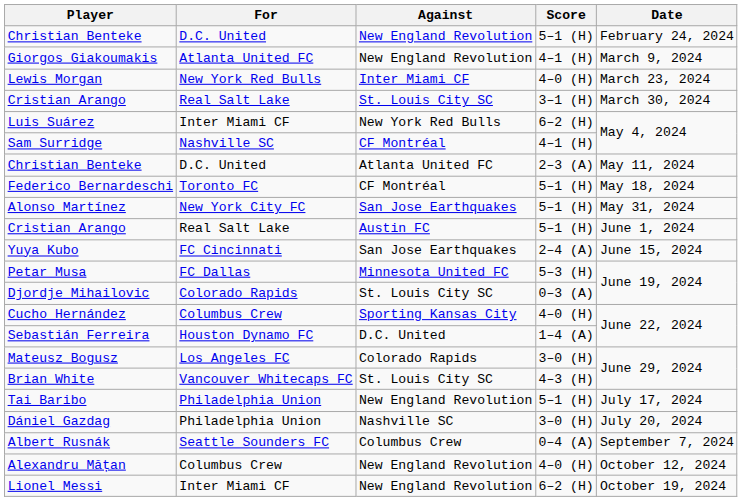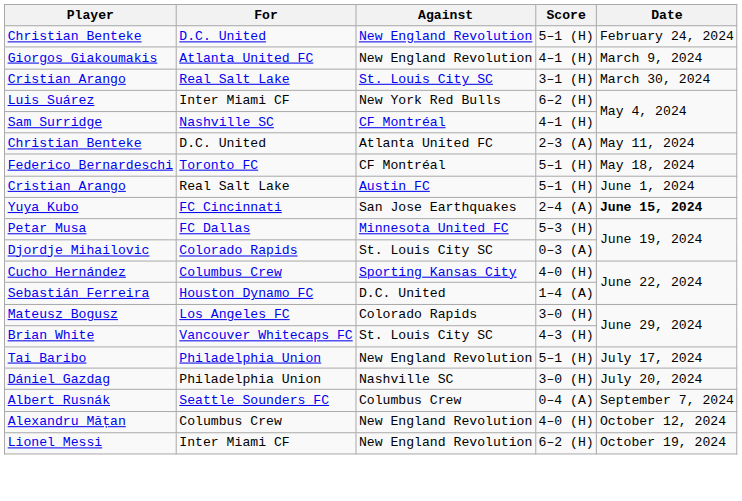 <table class="wikitable">
 <tr>
 <th>Player</th>
 <th>For</th>
 <th>Against</th>
 <th>Score</th>
 <th>Date</th>
 </tr>
 <tr>
 <td> <a href='#'>Christian Benteke</a></td>
 <td><a href='#'>D.C. United</a></td>
 <td><a href='#'>New England Revolution</a></td>
 <td>5–1 (H)</td>
 <td>February 24, 2024</td>
 </tr>
 <tr>
 <td> <a href='#'>Giorgos Giakoumakis</a></td>
 <td><a href='#'>Atlanta United FC</a></td>
 <td>New England Revolution</td>
 <td>4–1 (H)</td>
 <td>March 9, 2024</td>
-</tr>
-<tr>
-<td> <a href='#'>Lewis Morgan</a></td>
-<td><a href='#'>New York Red Bulls</a></td>
-<td><a href='#'>Inter Miami CF</a></td>
-<td>4–0 (H)</td>
-<td>March 23, 2024</td>
 </tr>
 <tr>
 <td> <a href='#'>Cristian Arango</a></td>
 <td><a href='#'>Real Salt Lake</a></td>
 <td><a href='#'>St. Louis City SC</a></td>
 <td>3–1 (H)</td>
 <td>March 30, 2024</td>
 </tr>
 <tr>
 <td> <a href='#'>Luis Suárez</a></td>
 <td>Inter Miami CF</td>
 <td>New York Red Bulls</td>
 <td>6–2 (H)</td>
 <td rowspan=2>May 4, 2024</td>
 </tr>
 <tr>
 <td> <a href='#'>Sam Surridge</a></td>
 <td><a href='#'>Nashville SC</a></td>
 <td><a href='#'>CF Montréal</a></td>
 <td>4–1 (H)</td>
 </tr>
 <tr>
 <td> <a href='#'>Christian Benteke</a></td>
 <td>D.C. United</td>
 <td>Atlanta United FC</td>
 <td>2–3 (A)</td>
 <td>May 11, 2024</td>
 </tr>
 <tr>
 <td> <a href='#'>Federico Bernardeschi</a></td>
 <td><a href='#'>Toronto FC</a></td>
 <td>CF Montréal</td>
 <td>5–1 (H)</td>
 <td>May 18, 2024</td>
 </tr>
 <tr>
-<td> <a href='#'>Alonso Martínez</a></td>
-<td><a href='#'>New York City FC</a></td>
-<td><a href='#'>San Jose Earthquakes</a></td>
-<td>5–1 (H)</td>
-<td>May 31, 2024</td>
-</tr>
-<tr>
 <td> <a href='#'>Cristian Arango</a></td>
 <td>Real Salt Lake</td>
 <td><a href='#'>Austin FC</a></td>
 <td>5–1 (H)</td>
 <td>June 1, 2024</td>
 </tr>
 <tr>
 <td> <a href='#'>Yuya Kubo</a></td>
 <td><a href='#'>FC Cincinnati</a></td>
 <td>San Jose Earthquakes</td>
 <td>2–4 (A)</td>
-<td>June 15, 2024</td>
+<td><strong>June 15, 2024</strong></td>
 </tr>
 <tr>
 <td> <a href='#'>Petar Musa</a></td>
 <td><a href='#'>FC Dallas</a></td>
 <td><a href='#'>Minnesota United FC</a></td>
 <td>5–3 (H)</td>
 <td rowspan=2>June 19, 2024</td>
 </tr>
 <tr>
 <td> <a href='#'>Djordje Mihailovic</a></td>
 <td><a href='#'>Colorado Rapids</a></td>
 <td>St. Louis City SC</td>
 <td>0–3 (A)</td>
 </tr>
 <tr>
 <td> <a href='#'>Cucho Hernández</a></td>
 <td><a href='#'>Columbus Crew</a></td>
 <td><a href='#'>Sporting Kansas City</a></td>
 <td>4–0 (H)</td>
 <td rowspan=2>June 22, 2024</td>
 </tr>
 <tr>
 <td> <a href='#'>Sebastián Ferreira</a></td>
 <td><a href='#'>Houston Dynamo FC</a></td>
 <td>D.C. United</td>
 <td>1–4 (A)</td>
 </tr>
 <tr>
 <td> <a href='#'>Mateusz Bogusz</a></td>
 <td><a href='#'>Los Angeles FC</a></td>
 <td>Colorado Rapids</td>
 <td>3–0 (H)</td>
 <td rowspan=2>June 29, 2024</td>
 </tr>
 <tr>
 <td> <a href='#'>Brian White</a></td>
 <td><a href='#'>Vancouver Whitecaps FC</a></td>
 <td>St. Louis City SC</td>
 <td>4–3 (H)</td>
 </tr>
 <tr>
 <td> <a href='#'>Tai Baribo</a></td>
 <td><a href='#'>Philadelphia Union</a></td>
 <td>New England Revolution</td>
 <td>5–1 (H)</td>
 <td>July 17, 2024</td>
 </tr>
 <tr>
 <td> <a href='#'>Dániel Gazdag</a></td>
 <td>Philadelphia Union</td>
 <td>Nashville SC</td>
 <td>3–0 (H)</td>
 <td>July 20, 2024</td>
 </tr>
 <tr>
 <td> <a href='#'>Albert Rusnák</a></td>
 <td><a href='#'>Seattle Sounders FC</a></td>
 <td>Columbus Crew</td>
 <td>0–4 (A)</td>
 <td>September 7, 2024</td>
 </tr>
 <tr>
 <td> <a href='#'>Alexandru Mățan</a></td>
 <td>Columbus Crew</td>
 <td>New England Revolution</td>
 <td>4–0 (H)</td>
 <td>October 12, 2024</td>
 </tr>
 <tr>
 <td> <a href='#'>Lionel Messi</a></td>
 <td>Inter Miami CF</td>
 <td>New England Revolution</td>
 <td>6–2 (H)</td>
 <td>October 19, 2024</td>
 </tr>
 </table>
